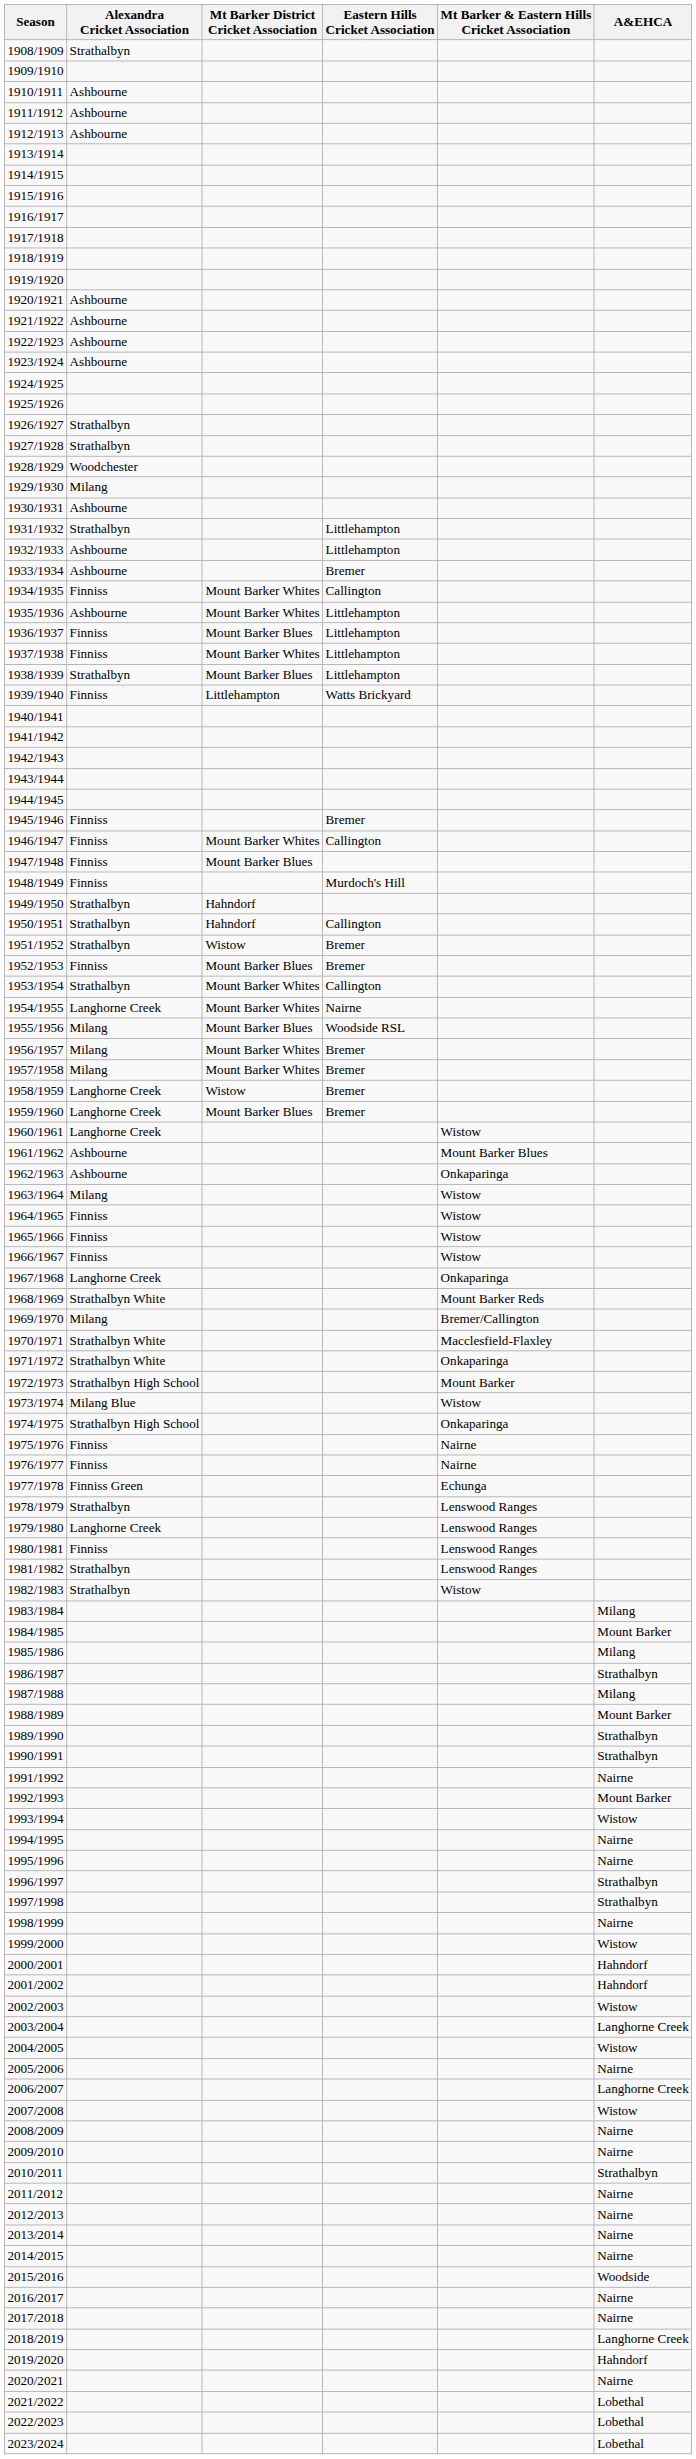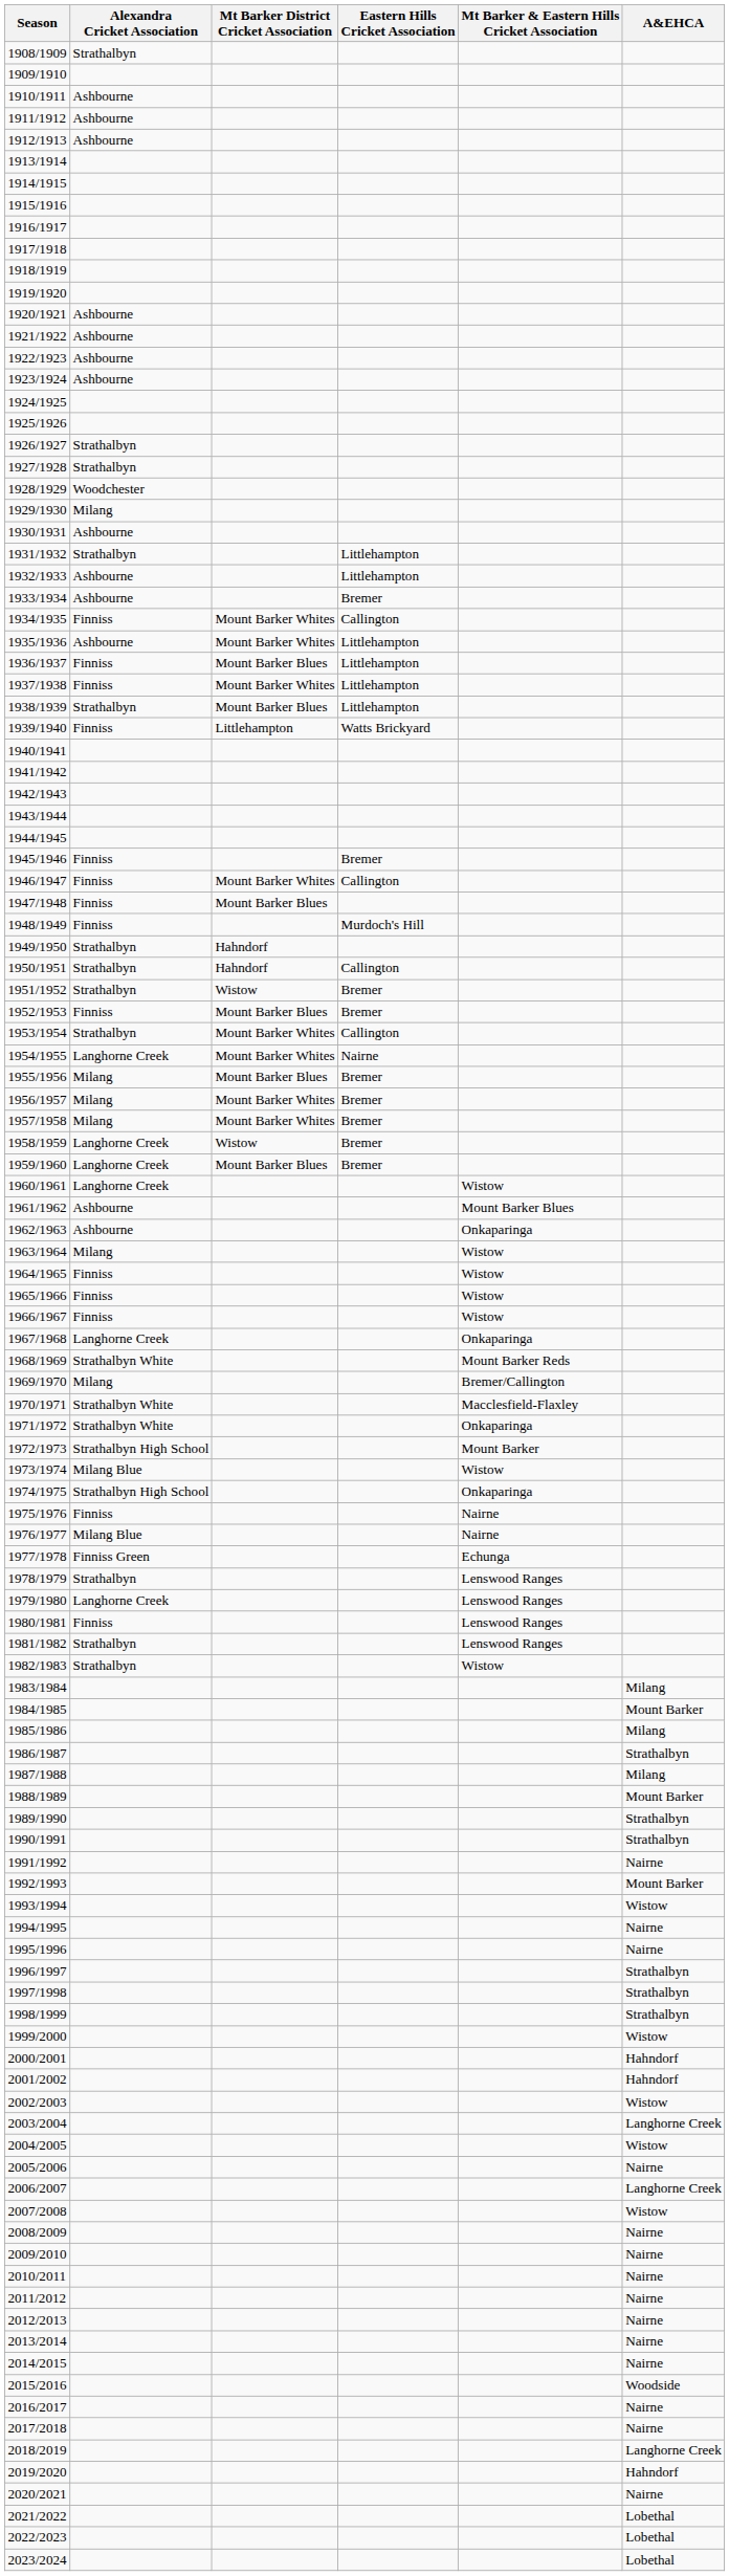 <table class="wikitable">
 <tr>
 <th>Season</th>
 <th>Alexandra<br>Cricket Association</th>
 <th>Mt Barker District<br>Cricket Association</th>
 <th>Eastern Hills<br>Cricket Association</th>
 <th>Mt Barker & Eastern Hills<br>Cricket Association</th>
 <th>A&EHCA</th>
 </tr>
 <tr>
 <td>1908/1909</td>
 <td>Strathalbyn</td>
 <td></td>
 <td></td>
 <td></td>
 <td></td>
 </tr>
 <tr>
 <td>1909/1910</td>
 <td></td>
 <td></td>
 <td></td>
 <td></td>
 <td></td>
 </tr>
 <tr>
 <td>1910/1911</td>
 <td>Ashbourne</td>
 <td></td>
 <td></td>
 <td></td>
 <td></td>
 </tr>
 <tr>
 <td>1911/1912</td>
 <td>Ashbourne</td>
 <td></td>
 <td></td>
 <td></td>
 <td></td>
 </tr>
 <tr>
 <td>1912/1913</td>
 <td>Ashbourne</td>
 <td></td>
 <td></td>
 <td></td>
 <td></td>
 </tr>
 <tr>
 <td>1913/1914</td>
 <td></td>
 <td></td>
 <td></td>
 <td></td>
 <td></td>
 </tr>
 <tr>
 <td>1914/1915</td>
 <td></td>
 <td></td>
 <td></td>
 <td></td>
 <td></td>
 </tr>
 <tr>
 <td>1915/1916</td>
 <td></td>
 <td></td>
 <td></td>
 <td></td>
 <td></td>
 </tr>
 <tr>
 <td>1916/1917</td>
 <td></td>
 <td></td>
 <td></td>
 <td></td>
 <td></td>
 </tr>
 <tr>
 <td>1917/1918</td>
 <td></td>
 <td></td>
 <td></td>
 <td></td>
 <td></td>
 </tr>
 <tr>
 <td>1918/1919</td>
 <td></td>
 <td></td>
 <td></td>
 <td></td>
 <td></td>
 </tr>
 <tr>
 <td>1919/1920</td>
 <td></td>
 <td></td>
 <td></td>
 <td></td>
 <td></td>
 </tr>
 <tr>
 <td>1920/1921</td>
 <td>Ashbourne</td>
 <td></td>
 <td></td>
 <td></td>
 <td></td>
 </tr>
 <tr>
 <td>1921/1922</td>
 <td>Ashbourne</td>
 <td></td>
 <td></td>
 <td></td>
 <td></td>
 </tr>
 <tr>
 <td>1922/1923</td>
 <td>Ashbourne</td>
 <td></td>
 <td></td>
 <td></td>
 <td></td>
 </tr>
 <tr>
 <td>1923/1924</td>
 <td>Ashbourne</td>
 <td></td>
 <td></td>
 <td></td>
 <td></td>
 </tr>
 <tr>
 <td>1924/1925</td>
 <td></td>
 <td></td>
 <td></td>
 <td></td>
 <td></td>
 </tr>
 <tr>
 <td>1925/1926</td>
 <td></td>
 <td></td>
 <td></td>
 <td></td>
 <td></td>
 </tr>
 <tr>
 <td>1926/1927</td>
 <td>Strathalbyn</td>
 <td></td>
 <td></td>
 <td></td>
 <td></td>
 </tr>
 <tr>
 <td>1927/1928</td>
 <td>Strathalbyn</td>
 <td></td>
 <td></td>
 <td></td>
 <td></td>
 </tr>
 <tr>
 <td>1928/1929</td>
 <td>Woodchester</td>
 <td></td>
 <td></td>
 <td></td>
 <td></td>
 </tr>
 <tr>
 <td>1929/1930</td>
 <td>Milang</td>
 <td></td>
 <td></td>
 <td></td>
 <td></td>
 </tr>
 <tr>
 <td>1930/1931</td>
 <td>Ashbourne</td>
 <td></td>
 <td></td>
 <td></td>
 <td></td>
 </tr>
 <tr>
 <td>1931/1932</td>
 <td>Strathalbyn</td>
 <td></td>
 <td>Littlehampton</td>
 <td></td>
 <td></td>
 </tr>
 <tr>
 <td>1932/1933</td>
 <td>Ashbourne</td>
 <td></td>
 <td>Littlehampton</td>
 <td></td>
 <td></td>
 </tr>
 <tr>
 <td>1933/1934</td>
 <td>Ashbourne</td>
 <td></td>
 <td>Bremer</td>
 <td></td>
 <td></td>
 </tr>
 <tr>
 <td>1934/1935</td>
 <td>Finniss</td>
 <td>Mount Barker Whites</td>
 <td>Callington</td>
 <td></td>
 <td></td>
 </tr>
 <tr>
 <td>1935/1936</td>
 <td>Ashbourne</td>
 <td>Mount Barker Whites</td>
 <td>Littlehampton</td>
 <td></td>
 <td></td>
 </tr>
 <tr>
 <td>1936/1937</td>
 <td>Finniss</td>
 <td>Mount Barker Blues</td>
 <td>Littlehampton</td>
 <td></td>
 <td></td>
 </tr>
 <tr>
 <td>1937/1938</td>
 <td>Finniss</td>
 <td>Mount Barker Whites</td>
 <td>Littlehampton</td>
 <td></td>
 <td></td>
 </tr>
 <tr>
 <td>1938/1939</td>
 <td>Strathalbyn</td>
 <td>Mount Barker Blues</td>
 <td>Littlehampton</td>
 <td></td>
 <td></td>
 </tr>
 <tr>
 <td>1939/1940</td>
 <td>Finniss</td>
 <td>Littlehampton</td>
 <td>Watts Brickyard</td>
 <td></td>
 <td></td>
 </tr>
 <tr>
 <td>1940/1941</td>
 <td></td>
 <td></td>
 <td></td>
 <td></td>
 <td></td>
 </tr>
 <tr>
 <td>1941/1942</td>
 <td></td>
 <td></td>
 <td></td>
 <td></td>
 <td></td>
 </tr>
 <tr>
 <td>1942/1943</td>
 <td></td>
 <td></td>
 <td></td>
 <td></td>
 <td></td>
 </tr>
 <tr>
 <td>1943/1944</td>
 <td></td>
 <td></td>
 <td></td>
 <td></td>
 <td></td>
 </tr>
 <tr>
 <td>1944/1945</td>
 <td></td>
 <td></td>
 <td></td>
 <td></td>
 <td></td>
 </tr>
 <tr>
 <td>1945/1946</td>
 <td>Finniss</td>
 <td></td>
 <td>Bremer</td>
 <td></td>
 <td></td>
 </tr>
 <tr>
 <td>1946/1947</td>
 <td>Finniss</td>
 <td>Mount Barker Whites</td>
 <td>Callington</td>
 <td></td>
 <td></td>
 </tr>
 <tr>
 <td>1947/1948</td>
 <td>Finniss</td>
 <td>Mount Barker Blues</td>
 <td></td>
 <td></td>
 <td></td>
 </tr>
 <tr>
 <td>1948/1949</td>
 <td>Finniss</td>
 <td></td>
 <td>Murdoch's Hill</td>
 <td></td>
 <td></td>
 </tr>
 <tr>
 <td>1949/1950</td>
 <td>Strathalbyn</td>
 <td>Hahndorf</td>
 <td></td>
 <td></td>
 <td></td>
 </tr>
 <tr>
 <td>1950/1951</td>
 <td>Strathalbyn</td>
 <td>Hahndorf</td>
 <td>Callington</td>
 <td></td>
 <td></td>
 </tr>
 <tr>
 <td>1951/1952</td>
 <td>Strathalbyn</td>
 <td>Wistow</td>
 <td>Bremer</td>
 <td></td>
 <td></td>
 </tr>
 <tr>
 <td>1952/1953</td>
 <td>Finniss</td>
 <td>Mount Barker Blues</td>
 <td>Bremer</td>
 <td></td>
 <td></td>
 </tr>
 <tr>
 <td>1953/1954</td>
 <td>Strathalbyn</td>
 <td>Mount Barker Whites</td>
 <td>Callington</td>
 <td></td>
 <td></td>
 </tr>
 <tr>
 <td>1954/1955</td>
 <td>Langhorne Creek</td>
 <td>Mount Barker Whites</td>
 <td>Nairne</td>
 <td></td>
 <td></td>
 </tr>
 <tr>
 <td>1955/1956</td>
 <td>Milang</td>
 <td>Mount Barker Blues</td>
-<td>Woodside RSL</td>
+<td>Bremer</td>
 <td></td>
 <td></td>
 </tr>
 <tr>
 <td>1956/1957</td>
 <td>Milang</td>
 <td>Mount Barker Whites</td>
 <td>Bremer</td>
 <td></td>
 <td></td>
 </tr>
 <tr>
 <td>1957/1958</td>
 <td>Milang</td>
 <td>Mount Barker Whites</td>
 <td>Bremer</td>
 <td></td>
 <td></td>
 </tr>
 <tr>
 <td>1958/1959</td>
 <td>Langhorne Creek</td>
 <td>Wistow</td>
 <td>Bremer</td>
 <td></td>
 <td></td>
 </tr>
 <tr>
 <td>1959/1960</td>
 <td>Langhorne Creek</td>
 <td>Mount Barker Blues</td>
 <td>Bremer</td>
 <td></td>
 <td></td>
 </tr>
 <tr>
 <td>1960/1961</td>
 <td>Langhorne Creek</td>
 <td></td>
 <td></td>
 <td>Wistow</td>
 <td></td>
 </tr>
 <tr>
 <td>1961/1962</td>
 <td>Ashbourne</td>
 <td></td>
 <td></td>
 <td>Mount Barker Blues</td>
 <td></td>
 </tr>
 <tr>
 <td>1962/1963</td>
 <td>Ashbourne</td>
 <td></td>
 <td></td>
 <td>Onkaparinga</td>
 <td></td>
 </tr>
 <tr>
 <td>1963/1964</td>
 <td>Milang</td>
 <td></td>
 <td></td>
 <td>Wistow</td>
 <td></td>
 </tr>
 <tr>
 <td>1964/1965</td>
 <td>Finniss</td>
 <td></td>
 <td></td>
 <td>Wistow</td>
 <td></td>
 </tr>
 <tr>
 <td>1965/1966</td>
 <td>Finniss</td>
 <td></td>
 <td></td>
 <td>Wistow</td>
 <td></td>
 </tr>
 <tr>
 <td>1966/1967</td>
 <td>Finniss</td>
 <td></td>
 <td></td>
 <td>Wistow</td>
 <td></td>
 </tr>
 <tr>
 <td>1967/1968</td>
 <td>Langhorne Creek</td>
 <td></td>
 <td></td>
 <td>Onkaparinga</td>
 <td></td>
 </tr>
 <tr>
 <td>1968/1969</td>
 <td>Strathalbyn White</td>
 <td></td>
 <td></td>
 <td>Mount Barker Reds</td>
 <td></td>
 </tr>
 <tr>
 <td>1969/1970</td>
 <td>Milang</td>
 <td></td>
 <td></td>
 <td>Bremer/Callington</td>
 <td></td>
 </tr>
 <tr>
 <td>1970/1971</td>
 <td>Strathalbyn White</td>
 <td></td>
 <td></td>
 <td>Macclesfield-Flaxley</td>
 <td></td>
 </tr>
 <tr>
 <td>1971/1972</td>
 <td>Strathalbyn White</td>
 <td></td>
 <td></td>
 <td>Onkaparinga</td>
 <td></td>
 </tr>
 <tr>
 <td>1972/1973</td>
 <td>Strathalbyn High School</td>
 <td></td>
 <td></td>
 <td>Mount Barker</td>
 <td></td>
 </tr>
 <tr>
 <td>1973/1974</td>
 <td>Milang Blue</td>
 <td></td>
 <td></td>
 <td>Wistow</td>
 <td></td>
 </tr>
 <tr>
 <td>1974/1975</td>
 <td>Strathalbyn High School</td>
 <td></td>
 <td></td>
 <td>Onkaparinga</td>
 <td></td>
 </tr>
 <tr>
 <td>1975/1976</td>
 <td>Finniss</td>
 <td></td>
 <td></td>
 <td>Nairne</td>
 <td></td>
 </tr>
 <tr>
 <td>1976/1977</td>
-<td>Finniss</td>
+<td>Milang Blue</td>
 <td></td>
 <td></td>
 <td>Nairne</td>
 <td></td>
 </tr>
 <tr>
 <td>1977/1978</td>
 <td>Finniss Green</td>
 <td></td>
 <td></td>
 <td>Echunga</td>
 <td></td>
 </tr>
 <tr>
 <td>1978/1979</td>
 <td>Strathalbyn</td>
 <td></td>
 <td></td>
 <td>Lenswood Ranges</td>
 <td></td>
 </tr>
 <tr>
 <td>1979/1980</td>
 <td>Langhorne Creek</td>
 <td></td>
 <td></td>
 <td>Lenswood Ranges</td>
 <td></td>
 </tr>
 <tr>
 <td>1980/1981</td>
 <td>Finniss</td>
 <td></td>
 <td></td>
 <td>Lenswood Ranges</td>
 <td></td>
 </tr>
 <tr>
 <td>1981/1982</td>
 <td>Strathalbyn</td>
 <td></td>
 <td></td>
 <td>Lenswood Ranges</td>
 <td></td>
 </tr>
 <tr>
 <td>1982/1983</td>
 <td>Strathalbyn</td>
 <td></td>
 <td></td>
 <td>Wistow</td>
 <td></td>
 </tr>
 <tr>
 <td>1983/1984</td>
 <td></td>
 <td></td>
 <td></td>
 <td></td>
 <td>Milang</td>
 </tr>
 <tr>
 <td>1984/1985</td>
 <td></td>
 <td></td>
 <td></td>
 <td></td>
 <td>Mount Barker</td>
 </tr>
 <tr>
 <td>1985/1986</td>
 <td></td>
 <td></td>
 <td></td>
 <td></td>
 <td>Milang</td>
 </tr>
 <tr>
 <td>1986/1987</td>
 <td></td>
 <td></td>
 <td></td>
 <td></td>
 <td>Strathalbyn</td>
 </tr>
 <tr>
 <td>1987/1988</td>
 <td></td>
 <td></td>
 <td></td>
 <td></td>
 <td>Milang</td>
 </tr>
 <tr>
 <td>1988/1989</td>
 <td></td>
 <td></td>
 <td></td>
 <td></td>
 <td>Mount Barker</td>
 </tr>
 <tr>
 <td>1989/1990</td>
 <td></td>
 <td></td>
 <td></td>
 <td></td>
 <td>Strathalbyn</td>
 </tr>
 <tr>
 <td>1990/1991</td>
 <td></td>
 <td></td>
 <td></td>
 <td></td>
 <td>Strathalbyn</td>
 </tr>
 <tr>
 <td>1991/1992</td>
 <td></td>
 <td></td>
 <td></td>
 <td></td>
 <td>Nairne</td>
 </tr>
 <tr>
 <td>1992/1993</td>
 <td></td>
 <td></td>
 <td></td>
 <td></td>
 <td>Mount Barker</td>
 </tr>
 <tr>
 <td>1993/1994</td>
 <td></td>
 <td></td>
 <td></td>
 <td></td>
 <td>Wistow</td>
 </tr>
 <tr>
 <td>1994/1995</td>
 <td></td>
 <td></td>
 <td></td>
 <td></td>
 <td>Nairne</td>
 </tr>
 <tr>
 <td>1995/1996</td>
 <td></td>
 <td></td>
 <td></td>
 <td></td>
 <td>Nairne</td>
 </tr>
 <tr>
 <td>1996/1997</td>
 <td></td>
 <td></td>
 <td></td>
 <td></td>
 <td>Strathalbyn</td>
 </tr>
 <tr>
 <td>1997/1998</td>
 <td></td>
 <td></td>
 <td></td>
 <td></td>
 <td>Strathalbyn</td>
 </tr>
 <tr>
 <td>1998/1999</td>
 <td></td>
 <td></td>
 <td></td>
 <td></td>
-<td>Nairne</td>
+<td>Strathalbyn</td>
 </tr>
 <tr>
 <td>1999/2000</td>
 <td></td>
 <td></td>
 <td></td>
 <td></td>
 <td>Wistow</td>
 </tr>
 <tr>
 <td>2000/2001</td>
 <td></td>
 <td></td>
 <td></td>
 <td></td>
 <td>Hahndorf</td>
 </tr>
 <tr>
 <td>2001/2002</td>
 <td></td>
 <td></td>
 <td></td>
 <td></td>
 <td>Hahndorf</td>
 </tr>
 <tr>
 <td>2002/2003</td>
 <td></td>
 <td></td>
 <td></td>
 <td></td>
 <td>Wistow</td>
 </tr>
 <tr>
 <td>2003/2004</td>
 <td></td>
 <td></td>
 <td></td>
 <td></td>
 <td>Langhorne Creek</td>
 </tr>
 <tr>
 <td>2004/2005</td>
 <td></td>
 <td></td>
 <td></td>
 <td></td>
 <td>Wistow</td>
 </tr>
 <tr>
 <td>2005/2006</td>
 <td></td>
 <td></td>
 <td></td>
 <td></td>
 <td>Nairne</td>
 </tr>
 <tr>
 <td>2006/2007</td>
 <td></td>
 <td></td>
 <td></td>
 <td></td>
 <td>Langhorne Creek</td>
 </tr>
 <tr>
 <td>2007/2008</td>
 <td></td>
 <td></td>
 <td></td>
 <td></td>
 <td>Wistow</td>
 </tr>
 <tr>
 <td>2008/2009</td>
 <td></td>
 <td></td>
 <td></td>
 <td></td>
 <td>Nairne</td>
 </tr>
 <tr>
 <td>2009/2010</td>
 <td></td>
 <td></td>
 <td></td>
 <td></td>
 <td>Nairne</td>
 </tr>
 <tr>
 <td>2010/2011</td>
 <td></td>
 <td></td>
 <td></td>
 <td></td>
-<td>Strathalbyn</td>
+<td>Nairne</td>
 </tr>
 <tr>
 <td>2011/2012</td>
 <td></td>
 <td></td>
 <td></td>
 <td></td>
 <td>Nairne</td>
 </tr>
 <tr>
 <td>2012/2013</td>
 <td></td>
 <td></td>
 <td></td>
 <td></td>
 <td>Nairne</td>
 </tr>
 <tr>
 <td>2013/2014</td>
 <td></td>
 <td></td>
 <td></td>
 <td></td>
 <td>Nairne</td>
 </tr>
 <tr>
 <td>2014/2015</td>
 <td></td>
 <td></td>
 <td></td>
 <td></td>
 <td>Nairne</td>
 </tr>
 <tr>
 <td>2015/2016</td>
 <td></td>
 <td></td>
 <td></td>
 <td></td>
 <td>Woodside</td>
 </tr>
 <tr>
 <td>2016/2017</td>
 <td></td>
 <td></td>
 <td></td>
 <td></td>
 <td>Nairne</td>
 </tr>
 <tr>
 <td>2017/2018</td>
 <td></td>
 <td></td>
 <td></td>
 <td></td>
 <td>Nairne</td>
 </tr>
 <tr>
 <td>2018/2019</td>
 <td></td>
 <td></td>
 <td></td>
 <td></td>
 <td>Langhorne Creek</td>
 </tr>
 <tr>
 <td>2019/2020</td>
 <td></td>
 <td></td>
 <td></td>
 <td></td>
 <td>Hahndorf</td>
 </tr>
 <tr>
 <td>2020/2021</td>
 <td></td>
 <td></td>
 <td></td>
 <td></td>
 <td>Nairne</td>
 </tr>
 <tr>
 <td>2021/2022</td>
 <td></td>
 <td></td>
 <td></td>
 <td></td>
 <td>Lobethal</td>
 </tr>
 <tr>
 <td>2022/2023</td>
 <td></td>
 <td></td>
 <td></td>
 <td></td>
 <td>Lobethal</td>
 </tr>
 <tr>
 <td>2023/2024</td>
 <td></td>
 <td></td>
 <td></td>
 <td></td>
 <td>Lobethal</td>
 </tr>
 </table>
